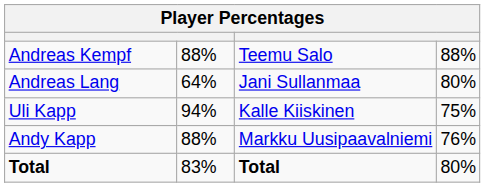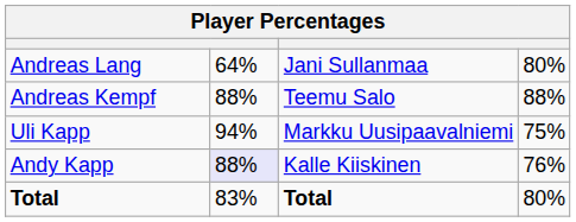 <table class="wikitable">
 <tr>
 <th colspan=4 width=400>Player Percentages</th>
 </tr>
 <tr>
 <th colspan=2 width=200></th>
 <th colspan=2 width=200></th>
 </tr>
 <tr>
+<td><a href='#'>Andreas Lang</a></td>
+<td>64%</td>
+<td><a href='#'>Jani Sullanmaa</a></td>
+<td>80%</td>
+</tr>
+<tr>
 <td><a href='#'>Andreas Kempf</a></td>
 <td>88%</td>
 <td><a href='#'>Teemu Salo</a></td>
 <td>88%</td>
 </tr>
 <tr>
-<td><a href='#'>Andreas Lang</a></td>
-<td>64%</td>
-<td><a href='#'>Jani Sullanmaa</a></td>
-<td>80%</td>
-</tr>
-<tr>
 <td><a href='#'>Uli Kapp</a></td>
 <td>94%</td>
-<td><a href='#'>Kalle Kiiskinen</a></td>
+<td><a href='#'>Markku Uusipaavalniemi</a></td>
 <td>75%</td>
 </tr>
 <tr>
 <td><a href='#'>Andy Kapp</a></td>
-<td>88%</td>
-<td><a href='#'>Markku Uusipaavalniemi</a></td>
+<td style="background: lavender;">88%</td>
+<td><a href='#'>Kalle Kiiskinen</a></td>
 <td>76%</td>
 </tr>
 <tr>
 <td><strong>Total</strong></td>
 <td>83%</td>
 <td><strong>Total</strong></td>
 <td>80%</td>
 </tr>
 </table>
